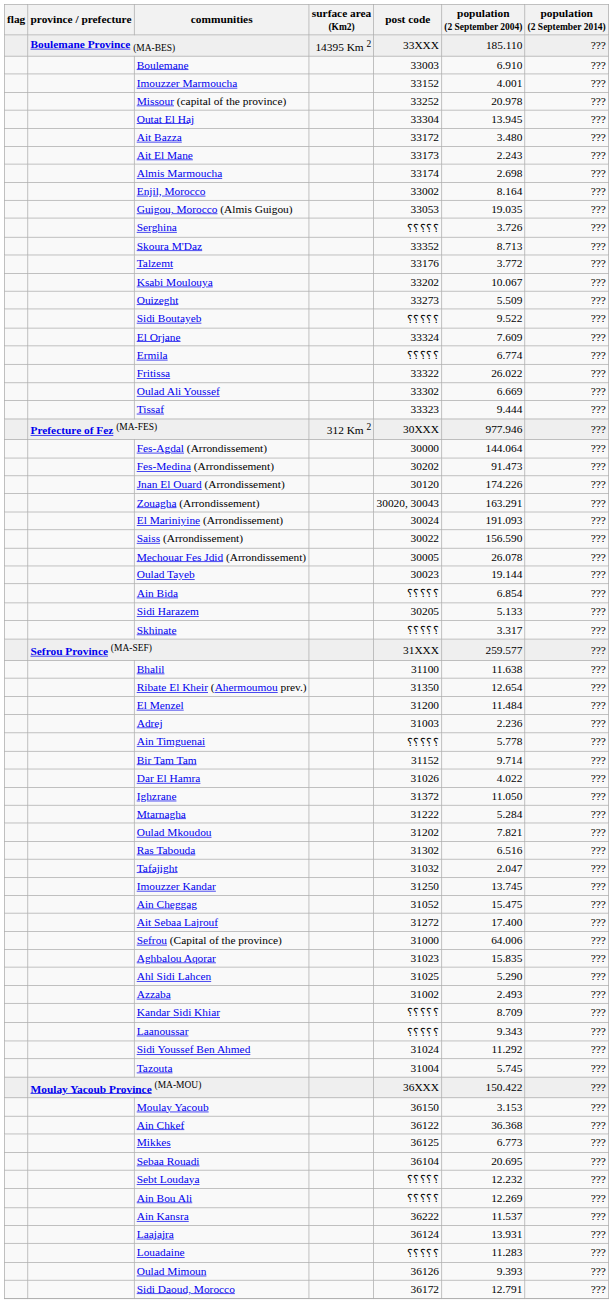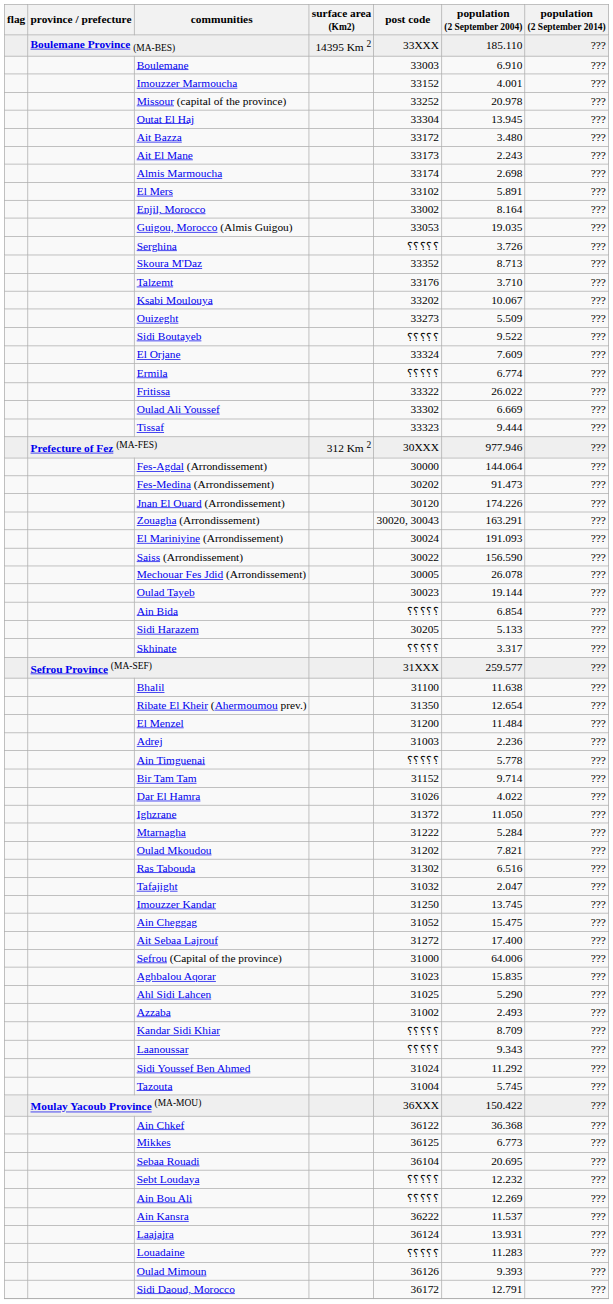 <table class="wikitable">
 <tr>
 <th>flag</th>
 <th>province / prefecture</th>
 <th>communities</th>
 <th>surface area<br><small>(Km2)</small></th>
 <th>post code</th>
 <th>population <br><small>(2 September 2004)</small></th>
 <th>population <br><small>(2 September 2014)</small></th>
 </tr>
 <tr bgcolor="#EFEFEF">
 <td></td>
 <td align="left" colspan="2"><strong><a href='#'>Boulemane Province</a></strong>  <sub>(MA-BES)</sub></td>
 <td align="right">14395 Km <sup>2</sup></td>
 <td align="right">33XXX</td>
 <td align="right">185.110</td>
 <td align="right">???</td>
 </tr>
 <tr>
 <td></td>
 <td></td>
 <td><a href='#'>Boulemane</a></td>
 <td align="right"></td>
 <td align="right">33003</td>
 <td align="right">6.910</td>
 <td align="right">???</td>
 </tr>
 <tr>
 <td></td>
 <td></td>
 <td><a href='#'>Imouzzer Marmoucha</a></td>
 <td align="right"></td>
 <td align="right">33152</td>
 <td align="right">4.001</td>
 <td align="right">???</td>
 </tr>
 <tr>
 <td></td>
 <td></td>
 <td><a href='#'>Missour</a> (capital of the province)</td>
 <td align="right"></td>
 <td align="right">33252</td>
 <td align="right">20.978</td>
 <td align="right">???</td>
 </tr>
 <tr>
 <td></td>
 <td></td>
 <td><a href='#'>Outat El Haj</a></td>
 <td align="right"></td>
 <td align="right">33304</td>
 <td align="right">13.945</td>
 <td align="right">???</td>
 </tr>
 <tr>
 <td></td>
 <td></td>
 <td><a href='#'>Ait Bazza</a></td>
 <td align="right"></td>
 <td align="right">33172</td>
 <td align="right">3.480</td>
 <td align="right">???</td>
 </tr>
 <tr>
 <td></td>
 <td></td>
 <td><a href='#'>Ait El Mane</a></td>
 <td align="right"></td>
 <td align="right">33173</td>
 <td align="right">2.243</td>
 <td align="right">???</td>
 </tr>
 <tr>
 <td></td>
 <td></td>
 <td><a href='#'>Almis Marmoucha</a></td>
 <td align="right"></td>
 <td align="right">33174</td>
 <td align="right">2.698</td>
 <td align="right">???</td>
 </tr>
 <tr>
 <td></td>
 <td></td>
+<td><a href='#'>El Mers</a></td>
+<td align="right"></td>
+<td align="right">33102</td>
+<td align="right">5.891</td>
+<td align="right">???</td>
+</tr>
+<tr>
+<td></td>
+<td></td>
 <td><a href='#'>Enjil, Morocco</a></td>
 <td align="right"></td>
 <td align="right">33002</td>
 <td align="right">8.164</td>
 <td align="right">???</td>
 </tr>
 <tr>
 <td></td>
 <td></td>
 <td><a href='#'>Guigou, Morocco</a> (Almis Guigou)</td>
 <td align="right"></td>
 <td align="right">33053</td>
 <td align="right">19.035</td>
 <td align="right">???</td>
 </tr>
 <tr>
 <td></td>
 <td></td>
 <td><a href='#'>Serghina</a></td>
 <td align="right"></td>
 <td align="right">؟؟؟؟؟</td>
 <td align="right">3.726</td>
 <td align="right">???</td>
 </tr>
 <tr>
 <td></td>
 <td></td>
 <td><a href='#'>Skoura M'Daz</a></td>
 <td align="right"></td>
 <td align="right">33352</td>
 <td align="right">8.713</td>
 <td align="right">???</td>
 </tr>
 <tr>
 <td></td>
 <td></td>
 <td><a href='#'>Talzemt</a></td>
 <td align="right"></td>
 <td align="right">33176</td>
-<td align="right">3.772</td>
+<td align="right">3.710</td>
 <td align="right">???</td>
 </tr>
 <tr>
 <td></td>
 <td></td>
 <td><a href='#'>Ksabi Moulouya</a></td>
 <td align="right"></td>
 <td align="right">33202</td>
 <td align="right">10.067</td>
 <td align="right">???</td>
 </tr>
 <tr>
 <td></td>
 <td></td>
 <td><a href='#'>Ouizeght</a></td>
 <td align="right"></td>
 <td align="right">33273</td>
 <td align="right">5.509</td>
 <td align="right">???</td>
 </tr>
 <tr>
 <td></td>
 <td></td>
 <td><a href='#'>Sidi Boutayeb</a></td>
 <td align="right"></td>
 <td align="right">؟؟؟؟؟</td>
 <td align="right">9.522</td>
 <td align="right">???</td>
 </tr>
 <tr>
 <td></td>
 <td></td>
 <td><a href='#'>El Orjane</a></td>
 <td align="right"></td>
 <td align="right">33324</td>
 <td align="right">7.609</td>
 <td align="right">???</td>
 </tr>
 <tr>
 <td></td>
 <td></td>
 <td><a href='#'>Ermila</a></td>
 <td align="right"></td>
 <td align="right">؟؟؟؟؟</td>
 <td align="right">6.774</td>
 <td align="right">???</td>
 </tr>
 <tr>
 <td></td>
 <td></td>
 <td><a href='#'>Fritissa</a></td>
 <td align="right"></td>
 <td align="right">33322</td>
 <td align="right">26.022</td>
 <td align="right">???</td>
 </tr>
 <tr>
 <td></td>
 <td></td>
 <td><a href='#'>Oulad Ali Youssef</a></td>
 <td align="right"></td>
 <td align="right">33302</td>
 <td align="right">6.669</td>
 <td align="right">???</td>
 </tr>
 <tr>
 <td></td>
 <td></td>
 <td><a href='#'>Tissaf</a></td>
 <td align="right"></td>
 <td align="right">33323</td>
 <td align="right">9.444</td>
 <td align="right">???</td>
 </tr>
 <tr bgcolor="#EFEFEF">
 <td></td>
 <td align="left" colspan="2"><strong><a href='#'>Prefecture of Fez</a></strong> <sup>(MA-FES)</sup></td>
 <td align="right">312 Km <sup>2</sup></td>
 <td align="right">30XXX</td>
 <td align="right">977.946</td>
 <td align="right">???</td>
 </tr>
 <tr>
 <td></td>
 <td></td>
 <td><a href='#'>Fes-Agdal</a> (Arrondissement)</td>
 <td align="right"></td>
 <td align="right">30000</td>
 <td align="right">144.064</td>
 <td align="right">???</td>
 </tr>
 <tr>
 <td></td>
 <td></td>
 <td><a href='#'>Fes-Medina</a> (Arrondissement)</td>
 <td align="right"></td>
 <td & 30110 align="right">30202</td>
 <td align="right">91.473</td>
 <td align="right">???</td>
 </tr>
 <tr>
 <td></td>
 <td></td>
 <td><a href='#'>Jnan El Ouard</a> (Arrondissement)</td>
 <td align="right"></td>
 <td align="right">30120</td>
 <td align="right">174.226</td>
 <td align="right">???</td>
 </tr>
 <tr>
 <td></td>
 <td></td>
 <td><a href='#'>Zouagha</a> (Arrondissement)</td>
 <td align="right"></td>
 <td align="right">30020, 30043</td>
 <td align="right">163.291</td>
 <td align="right">???</td>
 </tr>
 <tr>
 <td></td>
 <td></td>
 <td><a href='#'>El Mariniyine</a> (Arrondissement)</td>
 <td align="right"></td>
 <td align="right">30024</td>
 <td align="right">191.093</td>
 <td align="right">???</td>
 </tr>
 <tr>
 <td></td>
 <td></td>
 <td><a href='#'>Saiss</a> (Arrondissement)</td>
 <td align="right"></td>
 <td align="right">30022</td>
 <td align="right">156.590</td>
 <td align="right">???</td>
 </tr>
 <tr>
 <td></td>
 <td></td>
 <td><a href='#'>Mechouar Fes Jdid</a>  (Arrondissement)</td>
 <td align="right"></td>
 <td align="right">30005</td>
 <td align="right">26.078</td>
 <td align="right">???</td>
 </tr>
 <tr>
 <td></td>
 <td></td>
 <td><a href='#'>Oulad Tayeb</a></td>
 <td align="right"></td>
 <td align="right">30023</td>
 <td align="right">19.144</td>
 <td align="right">???</td>
 </tr>
 <tr>
 <td></td>
 <td></td>
 <td><a href='#'>Ain Bida</a></td>
 <td align="right"></td>
 <td align="right">؟؟؟؟؟</td>
 <td align="right">6.854</td>
 <td align="right">???</td>
 </tr>
 <tr>
 <td></td>
 <td></td>
 <td><a href='#'>Sidi Harazem</a></td>
 <td align="right"></td>
 <td align="right">30205</td>
 <td align="right">5.133</td>
 <td align="right">???</td>
 </tr>
 <tr>
 <td></td>
 <td></td>
 <td><a href='#'>Skhinate</a></td>
 <td align="right"></td>
 <td align="right">؟؟؟؟؟</td>
 <td align="right">3.317</td>
 <td align="right">???</td>
 </tr>
 <tr bgcolor="#EFEFEF">
 <td></td>
 <td align="left" colspan="2"><strong><a href='#'>Sefrou Province</a></strong> <sup>(MA-SEF)</sup></td>
 <td align="right"></td>
 <td align="right">31XXX</td>
 <td align="right">259.577</td>
 <td align="right">???</td>
 </tr>
 <tr>
 <td></td>
 <td></td>
 <td><a href='#'>Bhalil</a></td>
 <td align="right"></td>
 <td align="right">31100</td>
 <td align="right">11.638</td>
 <td align="right">???</td>
 </tr>
 <tr>
 <td></td>
 <td></td>
 <td><a href='#'>Ribate El Kheir</a> (<a href='#'>Ahermoumou</a> prev.)</td>
 <td align="right"></td>
 <td align="right">31350</td>
 <td align="right">12.654</td>
 <td align="right">???</td>
 </tr>
 <tr>
 <td></td>
 <td></td>
 <td><a href='#'>El Menzel</a></td>
 <td align="right"></td>
 <td align="right">31200</td>
 <td align="right">11.484</td>
 <td align="right">???</td>
 </tr>
 <tr>
 <td></td>
 <td></td>
 <td><a href='#'>Adrej</a></td>
 <td align="right"></td>
 <td align="right">31003</td>
 <td align="right">2.236</td>
 <td align="right">???</td>
 </tr>
 <tr>
 <td></td>
 <td></td>
 <td><a href='#'>Ain Timguenai</a></td>
 <td align="right"></td>
 <td align="right">؟؟؟؟؟</td>
 <td align="right">5.778</td>
 <td align="right">???</td>
 </tr>
 <tr>
 <td></td>
 <td></td>
 <td><a href='#'>Bir Tam Tam</a></td>
 <td align="right"></td>
 <td align="right">31152</td>
 <td align="right">9.714</td>
 <td align="right">???</td>
 </tr>
 <tr>
 <td></td>
 <td></td>
 <td><a href='#'>Dar El Hamra</a></td>
 <td align="right"></td>
 <td align="right">31026</td>
 <td align="right">4.022</td>
 <td align="right">???</td>
 </tr>
 <tr>
 <td></td>
 <td></td>
 <td><a href='#'>Ighzrane</a></td>
 <td align="right"></td>
 <td align="right">31372</td>
 <td align="right">11.050</td>
 <td align="right">???</td>
 </tr>
 <tr>
 <td></td>
 <td></td>
 <td><a href='#'>Mtarnagha</a></td>
 <td align="right"></td>
 <td align="right">31222</td>
 <td align="right">5.284</td>
 <td align="right">???</td>
 </tr>
 <tr>
 <td></td>
 <td></td>
 <td><a href='#'>Oulad Mkoudou</a></td>
 <td align="right"></td>
 <td align="right">31202</td>
 <td align="right">7.821</td>
 <td align="right">???</td>
 </tr>
 <tr>
 <td></td>
 <td></td>
 <td><a href='#'>Ras Tabouda</a></td>
 <td align="right"></td>
 <td align="right">31302</td>
 <td align="right">6.516</td>
 <td align="right">???</td>
 </tr>
 <tr>
 <td></td>
 <td></td>
 <td><a href='#'>Tafajight</a></td>
 <td align="right"></td>
 <td align="right">31032</td>
 <td align="right">2.047</td>
 <td align="right">???</td>
 </tr>
 <tr>
 <td></td>
 <td></td>
 <td><a href='#'>Imouzzer Kandar</a></td>
 <td align="right"></td>
 <td align="right">31250</td>
 <td align="right">13.745</td>
 <td align="right">???</td>
 </tr>
 <tr>
 <td></td>
 <td></td>
 <td><a href='#'>Ain Cheggag</a></td>
 <td align="right"></td>
 <td align="right">31052</td>
 <td align="right">15.475</td>
 <td align="right">???</td>
 </tr>
 <tr>
 <td></td>
 <td></td>
 <td><a href='#'>Ait Sebaa Lajrouf</a></td>
 <td align="right"></td>
 <td align="right">31272</td>
 <td align="right">17.400</td>
 <td align="right">???</td>
 </tr>
 <tr>
 <td></td>
 <td></td>
 <td><a href='#'>Sefrou</a> (Capital of the province)</td>
 <td align="right"></td>
 <td align="right">31000</td>
 <td align="right">64.006</td>
 <td align="right">???</td>
 </tr>
 <tr>
 <td></td>
 <td></td>
 <td><a href='#'>Aghbalou Aqorar</a></td>
 <td align="right"></td>
 <td align="right">31023</td>
 <td align="right">15.835</td>
 <td align="right">???</td>
 </tr>
 <tr>
 <td></td>
 <td></td>
 <td><a href='#'>Ahl Sidi Lahcen</a></td>
 <td align="right"></td>
 <td align="right">31025</td>
 <td align="right">5.290</td>
 <td align="right">???</td>
 </tr>
 <tr>
 <td></td>
 <td></td>
 <td><a href='#'>Azzaba</a></td>
 <td align="right"></td>
 <td align="right">31002</td>
 <td align="right">2.493</td>
 <td align="right">???</td>
 </tr>
 <tr>
 <td></td>
 <td></td>
 <td><a href='#'>Kandar Sidi Khiar</a></td>
 <td align="right"></td>
 <td align="right">؟؟؟؟؟</td>
 <td align="right">8.709</td>
 <td align="right">???</td>
 </tr>
 <tr>
 <td></td>
 <td></td>
 <td><a href='#'>Laanoussar</a></td>
 <td align="right"></td>
 <td align="right">؟؟؟؟؟</td>
 <td align="right">9.343</td>
 <td align="right">???</td>
 </tr>
 <tr>
 <td></td>
 <td></td>
 <td><a href='#'>Sidi Youssef Ben Ahmed</a></td>
 <td align="right"></td>
 <td align="right">31024</td>
 <td align="right">11.292</td>
 <td align="right">???</td>
 </tr>
 <tr>
 <td></td>
 <td></td>
 <td><a href='#'>Tazouta</a></td>
 <td align="right"></td>
 <td align="right">31004</td>
 <td align="right">5.745</td>
 <td align="right">???</td>
 </tr>
 <tr bgcolor="#EFEFEF">
 <td></td>
 <td align="left" colspan="2"><strong><a href='#'>Moulay Yacoub Province</a></strong> <sup>(MA-MOU)</sup></td>
 <td align="right"></td>
 <td align="right">36XXX</td>
 <td align="right">150.422</td>
 <td align="right">???</td>
 </tr>
 <tr>
 <td></td>
 <td></td>
-<td><a href='#'>Moulay Yacoub</a></td>
-<td align="right"></td>
-<td align="right">36150</td>
-<td align="right">3.153</td>
-<td align="right">???</td>
-</tr>
-<tr>
-<td></td>
-<td></td>
 <td><a href='#'>Ain Chkef</a></td>
 <td align="right"></td>
 <td align="right">36122</td>
 <td align="right">36.368</td>
 <td align="right">???</td>
 </tr>
 <tr>
 <td></td>
 <td></td>
 <td><a href='#'>Mikkes</a></td>
 <td align="right"></td>
 <td align="right">36125</td>
 <td align="right">6.773</td>
 <td align="right">???</td>
 </tr>
 <tr>
 <td></td>
 <td></td>
 <td><a href='#'>Sebaa Rouadi</a></td>
 <td align="right"></td>
 <td align="right">36104</td>
 <td align="right">20.695</td>
 <td align="right">???</td>
 </tr>
 <tr>
 <td></td>
 <td></td>
 <td><a href='#'>Sebt Loudaya</a></td>
 <td align="right"></td>
 <td align="right">؟؟؟؟؟</td>
 <td align="right">12.232</td>
 <td align="right">???</td>
 </tr>
 <tr>
 <td></td>
 <td></td>
 <td><a href='#'>Ain Bou Ali</a></td>
 <td align="right"></td>
 <td align="right">؟؟؟؟؟</td>
 <td align="right">12.269</td>
 <td align="right">???</td>
 </tr>
 <tr>
 <td></td>
 <td></td>
 <td><a href='#'>Ain Kansra</a></td>
 <td align="right"></td>
 <td align="right">36222</td>
 <td align="right">11.537</td>
 <td align="right">???</td>
 </tr>
 <tr>
 <td></td>
 <td></td>
 <td><a href='#'>Laajajra</a></td>
 <td align="right"></td>
 <td align="right">36124</td>
 <td align="right">13.931</td>
 <td align="right">???</td>
 </tr>
 <tr>
 <td></td>
 <td></td>
 <td><a href='#'>Louadaine</a></td>
 <td align="right"></td>
 <td align="right">؟؟؟؟؟</td>
 <td align="right">11.283</td>
 <td align="right">???</td>
 </tr>
 <tr>
 <td></td>
 <td></td>
 <td><a href='#'>Oulad Mimoun</a></td>
 <td align="right"></td>
 <td align="right">36126</td>
 <td align="right">9.393</td>
 <td align="right">???</td>
 </tr>
 <tr>
 <td></td>
 <td></td>
 <td><a href='#'>Sidi Daoud, Morocco</a></td>
 <td align="right"></td>
 <td align="right">36172</td>
 <td align="right">12.791</td>
 <td align="right">???</td>
 </tr>
 <tr>
 </tr>
 </table>
